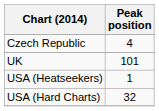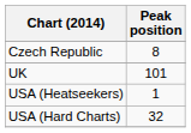 <table class="wikitable sortable">
 <tr>
 <th align="left">Chart (2014)</th>
 <th align="left">Peak<br>position</th>
 </tr>
 <tr>
 </tr>
 <tr>
 </tr>
 <tr>
 </tr>
 <tr>
 <td>Czech Republic</td>
-<td style="text-align:center;">4</td>
+<td style="text-align:center;">8</td>
 </tr>
 <tr>
 </tr>
 <tr>
 </tr>
 <tr>
 </tr>
 <tr>
 </tr>
 <tr>
 </tr>
 <tr>
 </tr>
 <tr>
 <td>UK</td>
 <td style="text-align:center;">101</td>
 </tr>
 <tr>
 <td>USA (Heatseekers)</td>
 <td style="text-align:center;">1</td>
 </tr>
 <tr>
 <td>USA (Hard Charts)</td>
 <td style="text-align:center;">32</td>
 </tr>
 <tr>
 </tr>
 </table>
